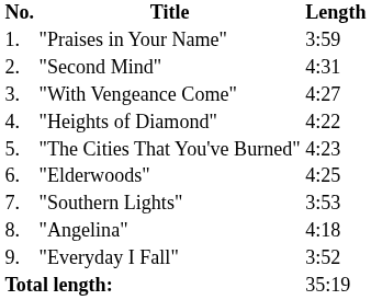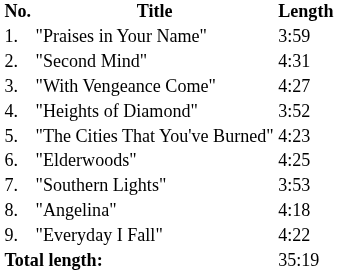 <table class="tracklist">
 <tr>
 <th>No.</th>
 <th>Title</th>
 <th>Length</th>
 </tr>
 <tr>
 <td>1.</td>
 <td>"Praises in Your Name"</td>
 <td>3:59</td>
 </tr>
 <tr>
 <td>2.</td>
 <td>"Second Mind"</td>
 <td>4:31</td>
 </tr>
 <tr>
 <td>3.</td>
 <td>"With Vengeance Come"</td>
 <td>4:27</td>
 </tr>
 <tr>
 <td>4.</td>
 <td>"Heights of Diamond"</td>
-<td>4:22</td>
+<td>3:52</td>
 </tr>
 <tr>
 <td>5.</td>
 <td>"The Cities That You've Burned"</td>
 <td>4:23</td>
 </tr>
 <tr>
 <td>6.</td>
 <td>"Elderwoods"</td>
 <td>4:25</td>
 </tr>
 <tr>
 <td>7.</td>
 <td>"Southern Lights"</td>
 <td>3:53</td>
 </tr>
 <tr>
 <td>8.</td>
 <td>"Angelina"</td>
 <td>4:18</td>
 </tr>
 <tr>
 <td>9.</td>
 <td>"Everyday I Fall"</td>
-<td>3:52</td>
+<td>4:22</td>
 </tr>
 <tr>
 <td colspan="2"><strong>Total length:</strong></td>
 <td>35:19</td>
 </tr>
 </table>
